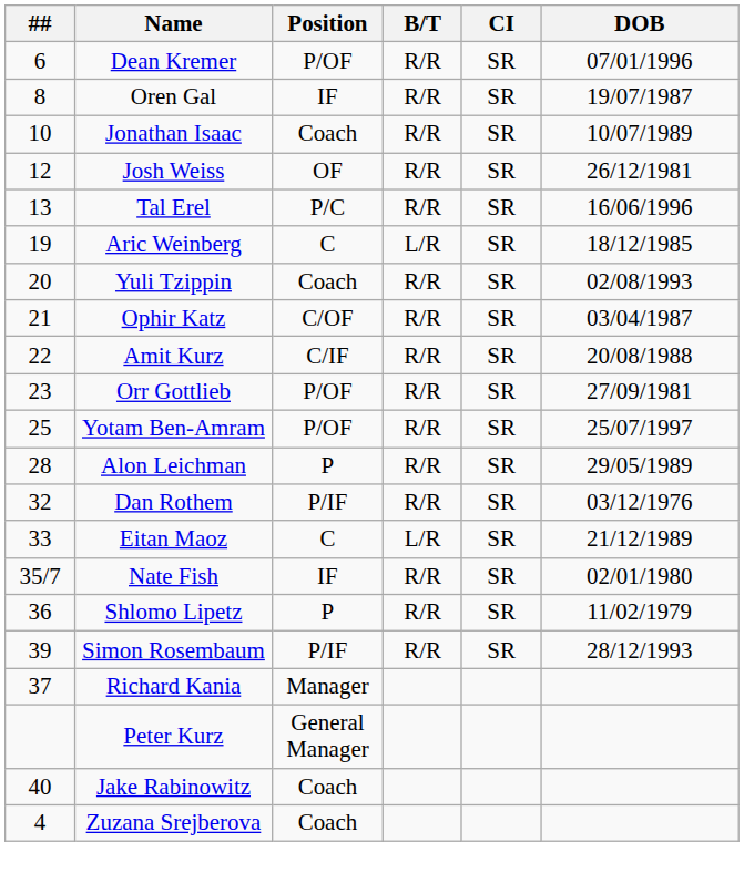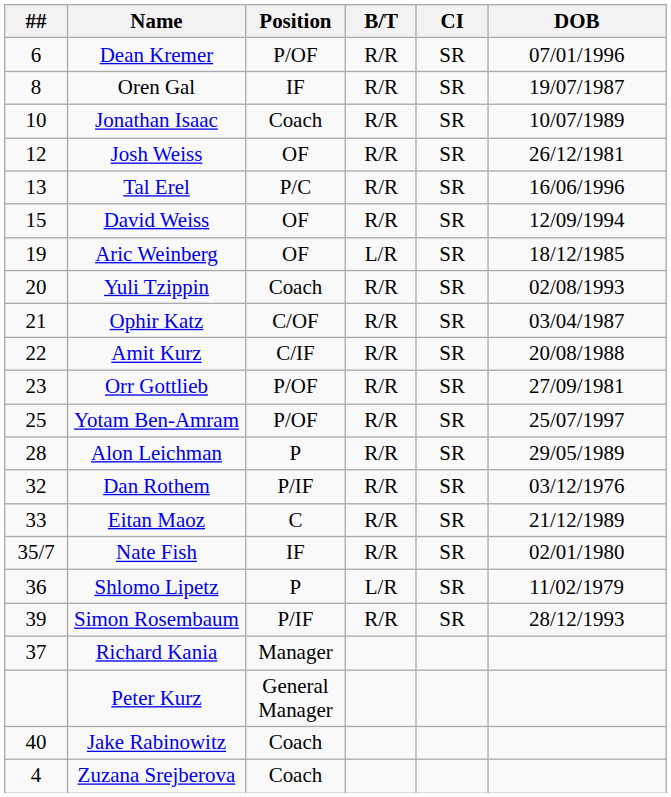 <table class="wikitable" width="40%" style="text-align:center;">
 <tr>
 <th width="7%">##</th>
 <th width="20%">Name</th>
 <th width="7%">Position</th>
 <th width="8%">B/T</th>
 <th width="8%">CI</th>
 <th width="20%">DOB</th>
 </tr>
 <tr>
 <td>6</td>
 <td><a href='#'>Dean Kremer</a></td>
 <td>P/OF</td>
 <td>R/R</td>
 <td>SR</td>
 <td>07/01/1996</td>
 </tr>
 <tr>
 <td>8</td>
 <td>Oren Gal</td>
 <td>IF</td>
 <td>R/R</td>
 <td>SR</td>
 <td>19/07/1987</td>
 </tr>
 <tr>
 <td>10</td>
 <td><a href='#'>Jonathan Isaac</a></td>
 <td>Coach</td>
 <td>R/R</td>
 <td>SR</td>
 <td>10/07/1989</td>
 </tr>
 <tr>
 <td>12</td>
 <td><a href='#'>Josh Weiss</a></td>
 <td>OF</td>
 <td>R/R</td>
 <td>SR</td>
 <td>26/12/1981</td>
 </tr>
 <tr>
 <td>13</td>
 <td><a href='#'>Tal Erel</a></td>
 <td>P/C</td>
 <td>R/R</td>
 <td>SR</td>
 <td>16/06/1996</td>
 </tr>
 <tr>
+<td>15</td>
+<td><a href='#'>David Weiss</a></td>
+<td>OF</td>
+<td>R/R</td>
+<td>SR</td>
+<td>12/09/1994</td>
+</tr>
+<tr>
 <td>19</td>
 <td><a href='#'>Aric Weinberg</a></td>
-<td>C</td>
+<td>OF</td>
 <td>L/R</td>
 <td>SR</td>
 <td>18/12/1985</td>
 </tr>
 <tr>
 <td>20</td>
 <td><a href='#'>Yuli Tzippin</a></td>
 <td>Coach</td>
 <td>R/R</td>
 <td>SR</td>
 <td>02/08/1993</td>
 </tr>
 <tr>
 <td>21</td>
 <td><a href='#'>Ophir Katz</a></td>
 <td>C/OF</td>
 <td>R/R</td>
 <td>SR</td>
 <td>03/04/1987</td>
 </tr>
 <tr>
 <td>22</td>
 <td><a href='#'>Amit Kurz</a></td>
 <td>C/IF</td>
 <td>R/R</td>
 <td>SR</td>
 <td>20/08/1988</td>
 </tr>
 <tr>
 <td>23</td>
 <td><a href='#'>Orr Gottlieb</a></td>
 <td>P/OF</td>
 <td>R/R</td>
 <td>SR</td>
 <td>27/09/1981</td>
 </tr>
 <tr>
 <td>25</td>
 <td><a href='#'>Yotam Ben-Amram</a></td>
 <td>P/OF</td>
 <td>R/R</td>
 <td>SR</td>
 <td>25/07/1997</td>
 </tr>
 <tr>
 <td>28</td>
 <td><a href='#'>Alon Leichman</a></td>
 <td>P</td>
 <td>R/R</td>
 <td>SR</td>
 <td>29/05/1989</td>
 </tr>
 <tr>
 <td>32</td>
 <td><a href='#'>Dan Rothem</a></td>
 <td>P/IF</td>
 <td>R/R</td>
 <td>SR</td>
 <td>03/12/1976</td>
 </tr>
 <tr>
 <td>33</td>
 <td><a href='#'>Eitan Maoz</a></td>
 <td>C</td>
-<td>L/R</td>
+<td>R/R</td>
 <td>SR</td>
 <td>21/12/1989</td>
 </tr>
 <tr>
 <td>35/7</td>
 <td><a href='#'>Nate Fish</a></td>
 <td>IF</td>
 <td>R/R</td>
 <td>SR</td>
 <td>02/01/1980</td>
 </tr>
 <tr>
 <td>36</td>
 <td><a href='#'>Shlomo Lipetz</a></td>
 <td>P</td>
-<td>R/R</td>
+<td>L/R</td>
 <td>SR</td>
 <td>11/02/1979</td>
 </tr>
 <tr>
 <td>39</td>
 <td><a href='#'>Simon Rosembaum</a></td>
 <td>P/IF</td>
 <td>R/R</td>
 <td>SR</td>
 <td>28/12/1993</td>
 </tr>
 <tr>
 <td>37</td>
 <td><a href='#'>Richard Kania</a></td>
 <td>Manager</td>
 <td></td>
 <td></td>
 <td></td>
 </tr>
 <tr>
 <td></td>
 <td><a href='#'>Peter Kurz</a></td>
 <td>General Manager</td>
 <td></td>
 <td></td>
 <td></td>
 </tr>
 <tr>
 <td>40</td>
 <td><a href='#'>Jake Rabinowitz</a></td>
 <td>Coach</td>
 <td></td>
 <td></td>
 <td></td>
 </tr>
 <tr>
 <td>4</td>
 <td><a href='#'>Zuzana Srejberova</a></td>
 <td>Coach</td>
 <td></td>
 <td></td>
 <td></td>
 </tr>
 </table>
